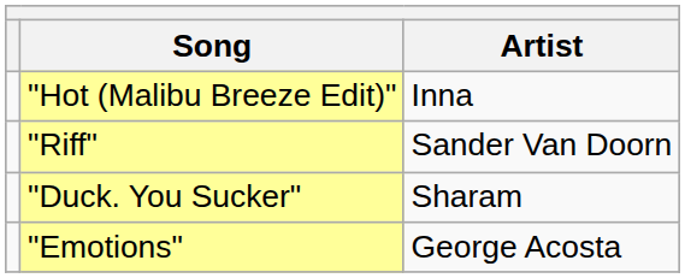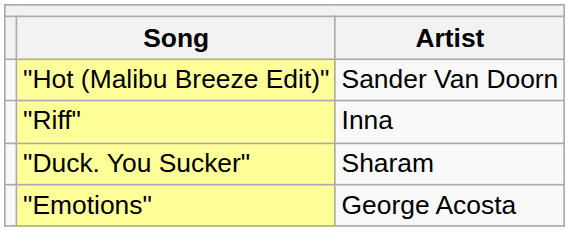 <table class="wikitable collapsible">
 <tr>
 <th colspan="4"></th>
 </tr>
 <tr>
 <th></th>
 <th>Song</th>
 <th>Artist</th>
 </tr>
 <tr>
 <td></td>
 <td style="background:#FFFF99;">"Hot (Malibu Breeze Edit)"</td>
-<td>Inna</td>
+<td>Sander Van Doorn</td>
 </tr>
 <tr>
 <td></td>
 <td style="background:#FFFF99;">"Riff"</td>
-<td>Sander Van Doorn</td>
+<td>Inna</td>
 </tr>
 <tr>
 <td></td>
 <td style="background:#FFFF99;">"Duck. You Sucker"</td>
 <td>Sharam</td>
 </tr>
 <tr>
 <td></td>
 <td style="background:#FFFF99;">"Emotions"</td>
 <td>George Acosta</td>
 </tr>
 </table>
